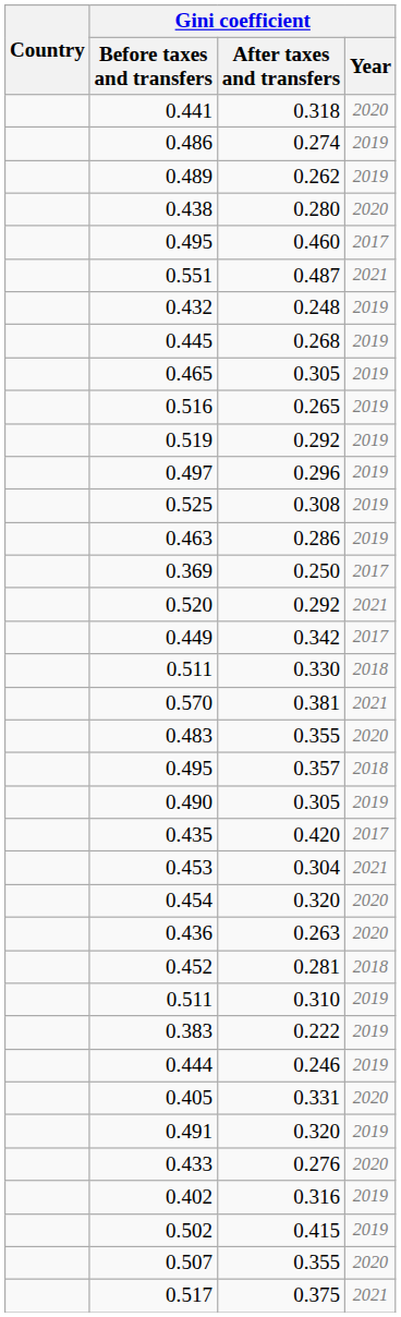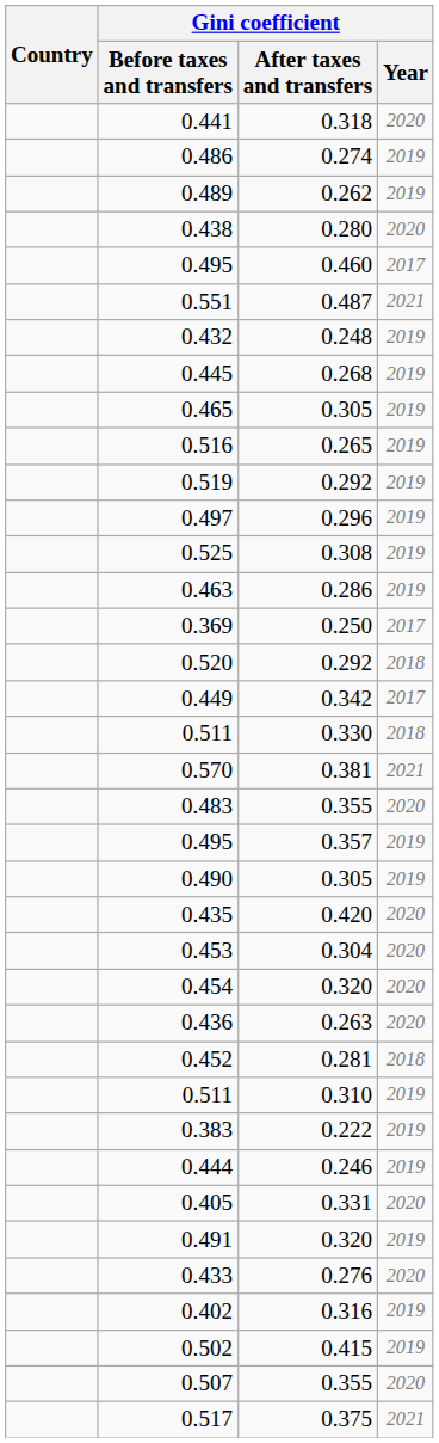 <table class="mw-datatable wikitable sortable sticky-header-multi static-row-numbers sort-under" style="text-align:right;">
 <tr>
 <th rowspan="2">Country</th>
 <th colspan="3"><a href='#'>Gini coefficient</a></th>
 </tr>
 <tr>
 <th>Before taxes<br>and transfers</th>
 <th>After taxes<br>and transfers</th>
 <th>Year</th>
 </tr>
 <tr>
 <td style="text-align:left"></td>
 <td>0.441</td>
 <td>0.318</td>
 <td style="text-align:center; font-size:85%; color:grey; font-style:italic;">2020</td>
 </tr>
 <tr>
 <td style="text-align:left"></td>
 <td>0.486</td>
 <td>0.274</td>
 <td style="text-align:center; font-size:85%; color:grey; font-style:italic;">2019</td>
 </tr>
 <tr>
 <td style="text-align:left"></td>
 <td>0.489</td>
 <td>0.262</td>
 <td style="text-align:center; font-size:85%; color:grey; font-style:italic;">2019</td>
 </tr>
 <tr>
 <td style="text-align:left"></td>
 <td>0.438</td>
 <td>0.280</td>
 <td style="text-align:center; font-size:85%; color:grey; font-style:italic;">2020</td>
 </tr>
 <tr>
 <td style="text-align:left"></td>
 <td>0.495</td>
 <td>0.460</td>
 <td style="text-align:center; font-size:85%; color:grey; font-style:italic;">2017</td>
 </tr>
 <tr>
 <td style="text-align:left"></td>
 <td>0.551</td>
 <td>0.487</td>
 <td style="text-align:center; font-size:85%; color:grey; font-style:italic;">2021</td>
 </tr>
 <tr>
 <td style="text-align:left"></td>
 <td>0.432</td>
 <td>0.248</td>
 <td style="text-align:center; font-size:85%; color:grey; font-style:italic;">2019</td>
 </tr>
 <tr>
 <td style="text-align:left"></td>
 <td>0.445</td>
 <td>0.268</td>
 <td style="text-align:center; font-size:85%; color:grey; font-style:italic;">2019</td>
 </tr>
 <tr>
 <td style="text-align:left"></td>
 <td>0.465</td>
 <td>0.305</td>
 <td style="text-align:center; font-size:85%; color:grey; font-style:italic;">2019</td>
 </tr>
 <tr>
 <td style="text-align:left"></td>
 <td>0.516</td>
 <td>0.265</td>
 <td style="text-align:center; font-size:85%; color:grey; font-style:italic;">2019</td>
 </tr>
 <tr>
 <td style="text-align:left"></td>
 <td>0.519</td>
 <td>0.292</td>
 <td style="text-align:center; font-size:85%; color:grey; font-style:italic;">2019</td>
 </tr>
 <tr>
 <td style="text-align:left"></td>
 <td>0.497</td>
 <td>0.296</td>
 <td style="text-align:center; font-size:85%; color:grey; font-style:italic;">2019</td>
 </tr>
 <tr>
 <td style="text-align:left"></td>
 <td>0.525</td>
 <td>0.308</td>
 <td style="text-align:center; font-size:85%; color:grey; font-style:italic;">2019</td>
 </tr>
 <tr>
 <td style="text-align:left"></td>
 <td>0.463</td>
 <td>0.286</td>
 <td style="text-align:center; font-size:85%; color:grey; font-style:italic;">2019</td>
 </tr>
 <tr>
 <td style="text-align:left"></td>
 <td>0.369</td>
 <td>0.250</td>
 <td style="text-align:center; font-size:85%; color:grey; font-style:italic;">2017</td>
 </tr>
 <tr>
 <td style="text-align:left"></td>
 <td>0.520</td>
 <td>0.292</td>
-<td style="text-align:center; font-size:85%; color:grey; font-style:italic;">2021</td>
+<td style="text-align:center; font-size:85%; color:grey; font-style:italic;">2018</td>
 </tr>
 <tr>
 <td style="text-align:left"></td>
 <td>0.449</td>
 <td>0.342</td>
 <td style="text-align:center; font-size:85%; color:grey; font-style:italic;">2017</td>
 </tr>
 <tr>
 <td style="text-align:left"></td>
 <td>0.511</td>
 <td>0.330</td>
 <td style="text-align:center; font-size:85%; color:grey; font-style:italic;">2018</td>
 </tr>
 <tr>
 <td style="text-align:left"></td>
 <td>0.570</td>
 <td>0.381</td>
 <td style="text-align:center; font-size:85%; color:grey; font-style:italic;">2021</td>
 </tr>
 <tr>
 <td style="text-align:left"></td>
 <td>0.483</td>
 <td>0.355</td>
 <td style="text-align:center; font-size:85%; color:grey; font-style:italic;">2020</td>
 </tr>
 <tr>
 <td style="text-align:left"></td>
 <td>0.495</td>
 <td>0.357</td>
-<td style="text-align:center; font-size:85%; color:grey; font-style:italic;">2018</td>
+<td style="text-align:center; font-size:85%; color:grey; font-style:italic;">2019</td>
 </tr>
 <tr>
 <td style="text-align:left"></td>
 <td>0.490</td>
 <td>0.305</td>
 <td style="text-align:center; font-size:85%; color:grey; font-style:italic;">2019</td>
 </tr>
 <tr>
 <td style="text-align:left"></td>
 <td>0.435</td>
 <td>0.420</td>
-<td style="text-align:center; font-size:85%; color:grey; font-style:italic;">2017</td>
+<td style="text-align:center; font-size:85%; color:grey; font-style:italic;">2020</td>
 </tr>
 <tr>
 <td style="text-align:left"></td>
 <td>0.453</td>
 <td>0.304</td>
-<td style="text-align:center; font-size:85%; color:grey; font-style:italic;">2021</td>
+<td style="text-align:center; font-size:85%; color:grey; font-style:italic;">2020</td>
 </tr>
 <tr>
 <td style="text-align:left"></td>
 <td>0.454</td>
 <td>0.320</td>
 <td style="text-align:center; font-size:85%; color:grey; font-style:italic;">2020</td>
 </tr>
 <tr>
 <td style="text-align:left"></td>
 <td>0.436</td>
 <td>0.263</td>
 <td style="text-align:center; font-size:85%; color:grey; font-style:italic;">2020</td>
 </tr>
 <tr>
 <td style="text-align:left"></td>
 <td>0.452</td>
 <td>0.281</td>
 <td style="text-align:center; font-size:85%; color:grey; font-style:italic;">2018</td>
 </tr>
 <tr>
 <td style="text-align:left"></td>
 <td>0.511</td>
 <td>0.310</td>
 <td style="text-align:center; font-size:85%; color:grey; font-style:italic;">2019</td>
 </tr>
 <tr>
 <td style="text-align:left"></td>
 <td>0.383</td>
 <td>0.222</td>
 <td style="text-align:center; font-size:85%; color:grey; font-style:italic;">2019</td>
 </tr>
 <tr>
 <td style="text-align:left"></td>
 <td>0.444</td>
 <td>0.246</td>
 <td style="text-align:center; font-size:85%; color:grey; font-style:italic;">2019</td>
 </tr>
 <tr>
 <td style="text-align:left"></td>
 <td>0.405</td>
 <td>0.331</td>
 <td style="text-align:center; font-size:85%; color:grey; font-style:italic;">2020</td>
 </tr>
 <tr>
 <td style="text-align:left"></td>
 <td>0.491</td>
 <td>0.320</td>
 <td style="text-align:center; font-size:85%; color:grey; font-style:italic;">2019</td>
 </tr>
 <tr>
 <td style="text-align:left"></td>
 <td>0.433</td>
 <td>0.276</td>
 <td style="text-align:center; font-size:85%; color:grey; font-style:italic;">2020</td>
 </tr>
 <tr>
 <td style="text-align:left"></td>
 <td>0.402</td>
 <td>0.316</td>
 <td style="text-align:center; font-size:85%; color:grey; font-style:italic;">2019</td>
 </tr>
 <tr>
 <td style="text-align:left"></td>
 <td>0.502</td>
 <td>0.415</td>
 <td style="text-align:center; font-size:85%; color:grey; font-style:italic;">2019</td>
 </tr>
 <tr>
 <td style="text-align:left"></td>
 <td>0.507</td>
 <td>0.355</td>
 <td style="text-align:center; font-size:85%; color:grey; font-style:italic;">2020</td>
 </tr>
 <tr>
 <td style="text-align:left"></td>
 <td>0.517</td>
 <td>0.375</td>
 <td style="text-align:center; font-size:85%; color:grey; font-style:italic;">2021</td>
 </tr>
 </table>
